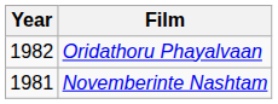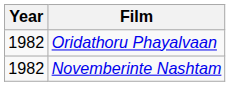 <table class="wikitable">
 <tr>
 <th>Year</th>
 <th>Film</th>
 </tr>
 <tr>
 <td>1982</td>
 <td><em><a href='#'>Oridathoru Phayalvaan</a></em></td>
 </tr>
 <tr>
-<td>1981</td>
+<td>1982</td>
 <td><em><a href='#'>Novemberinte Nashtam</a></em></td>
 </tr>
 </table>
